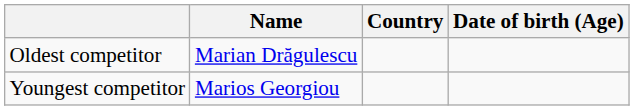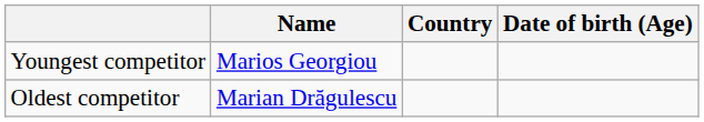 <table class="wikitable sortable">
 <tr>
 <th></th>
 <th>Name</th>
 <th>Country</th>
 <th>Date of birth (Age)</th>
 </tr>
 <tr>
+<td>Youngest competitor</td>
+<td><a href='#'>Marios Georgiou</a></td>
+<td></td>
+<td></td>
+</tr>
+<tr>
 <td>Oldest competitor</td>
 <td><a href='#'>Marian Drăgulescu</a></td>
 <td></td>
 <td></td>
 </tr>
-<tr>
-<td>Youngest competitor</td>
-<td><a href='#'>Marios Georgiou</a></td>
-<td></td>
-<td></td>
-</tr>
 </table>
